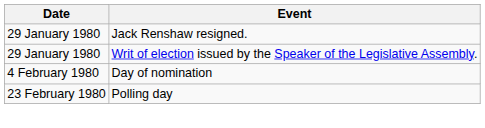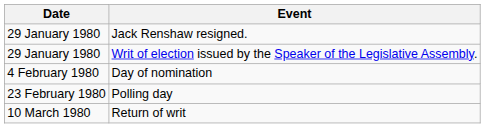 <table class="wikitable">
 <tr>
 <th>Date</th>
 <th>Event</th>
 </tr>
 <tr>
 <td>29 January 1980</td>
 <td>Jack Renshaw resigned.</td>
 </tr>
 <tr>
 <td>29 January 1980</td>
 <td><a href='#'>Writ of election</a> issued by the <a href='#'>Speaker of the Legislative Assembly</a>.</td>
 </tr>
 <tr>
 <td>4 February 1980</td>
 <td>Day of nomination</td>
 </tr>
 <tr>
 <td>23 February 1980</td>
 <td>Polling day</td>
 </tr>
+<tr>
+<td>10 March 1980</td>
+<td>Return of writ</td>
+</tr>
 </table>
